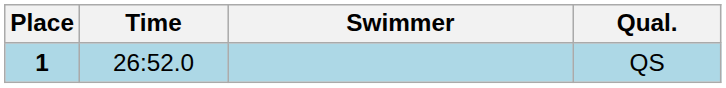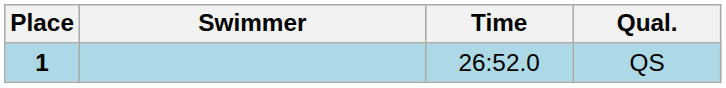 <table class=wikitable style="text-align:center">
 <tr>
 <th>Place</th>
+<th width=220>Swimmer</th>
 <th width=90>Time</th>
-<th width=220>Swimmer</th>
 <th width=90>Qual.</th>
 </tr>
 <tr bgcolor=lightblue>
 <td><strong>1</strong></td>
+<td align=left></td>
 <td>26:52.0</td>
-<td align=left></td>
 <td>QS</td>
 </tr>
 </table>
